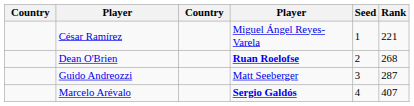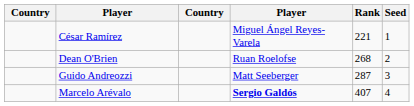 <table class="sortable wikitable">
 <tr>
 <th width="70">Country</th>
 <th width="175">Player</th>
 <th width="70">Country</th>
 <th width="175">Player</th>
+<th>Rank</th>
 <th>Seed</th>
-<th>Rank</th>
 </tr>
 <tr>
 <td></td>
 <td><a href='#'>César Ramírez</a></td>
 <td></td>
 <td><a href='#'>Miguel Ángel Reyes-Varela</a></td>
+<td>221</td>
 <td>1</td>
-<td>221</td>
 </tr>
 <tr>
 <td></td>
 <td><a href='#'>Dean O'Brien</a></td>
 <td></td>
-<td><strong><a href='#'>Ruan Roelofse</a></strong></td>
+<td><a href='#'>Ruan Roelofse</a></td>
+<td>268</td>
 <td>2</td>
-<td>268</td>
 </tr>
 <tr>
 <td></td>
 <td><a href='#'>Guido Andreozzi</a></td>
 <td></td>
 <td><a href='#'>Matt Seeberger</a></td>
+<td>287</td>
 <td>3</td>
-<td>287</td>
 </tr>
 <tr>
 <td></td>
 <td><a href='#'>Marcelo Arévalo</a></td>
 <td></td>
 <td><strong><a href='#'>Sergio Galdós</a></strong></td>
+<td>407</td>
 <td>4</td>
-<td>407</td>
 </tr>
 </table>
